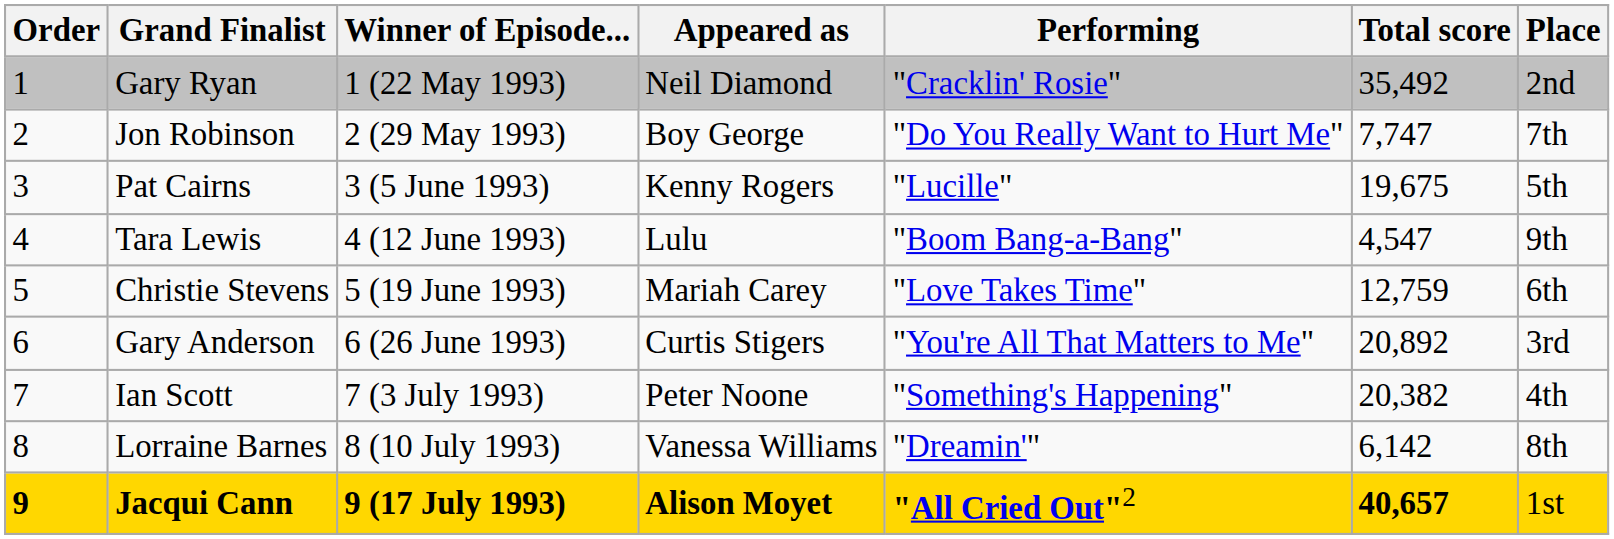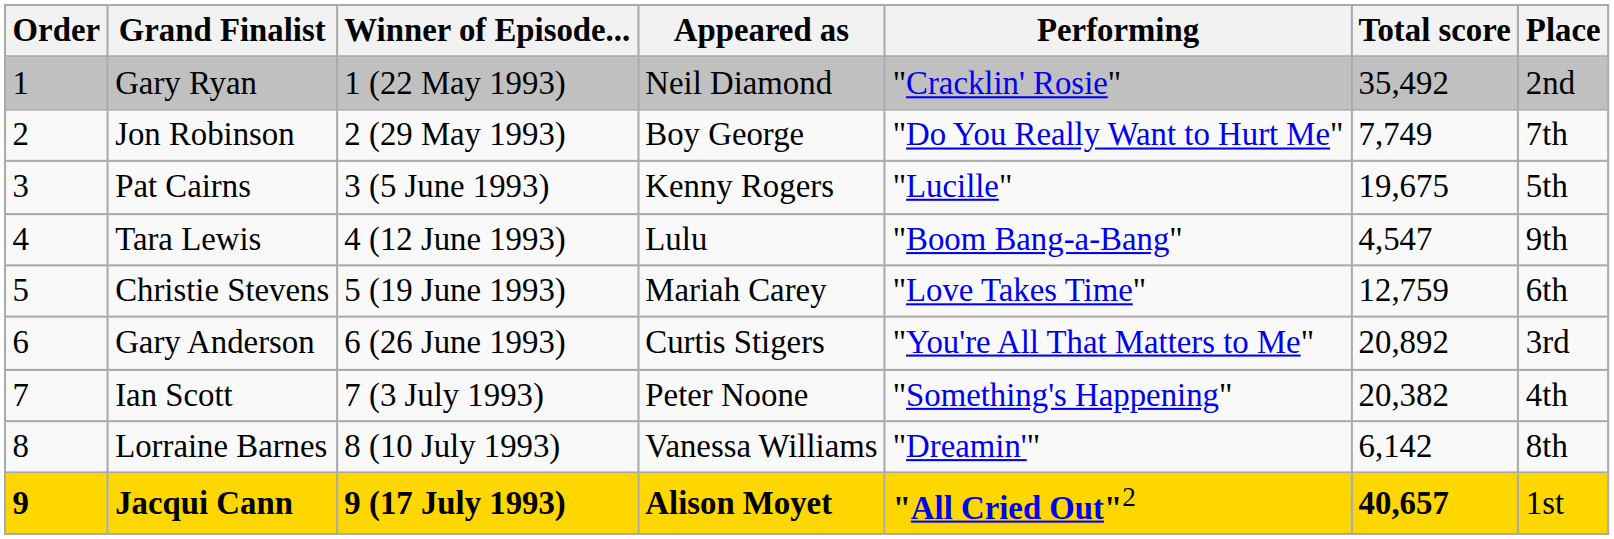 <table class="wikitable sortable">
 <tr>
 <th>Order</th>
 <th>Grand Finalist</th>
 <th>Winner of Episode...</th>
 <th>Appeared as</th>
 <th>Performing</th>
 <th>Total score</th>
 <th>Place</th>
 </tr>
 <tr style="background:silver;">
 <td>1</td>
 <td>Gary Ryan</td>
 <td>1 (22 May 1993)</td>
 <td>Neil Diamond</td>
 <td>"<a href='#'>Cracklin' Rosie</a>"</td>
 <td>35,492</td>
 <td>2nd</td>
 </tr>
 <tr>
 <td>2</td>
 <td>Jon Robinson</td>
 <td>2 (29 May 1993)</td>
 <td>Boy George</td>
 <td>"<a href='#'>Do You Really Want to Hurt Me</a>"</td>
-<td>7,747</td>
+<td>7,749</td>
 <td>7th</td>
 </tr>
 <tr>
 <td>3</td>
 <td>Pat Cairns</td>
 <td>3 (5 June 1993)</td>
 <td>Kenny Rogers</td>
 <td>"<a href='#'>Lucille</a>"</td>
 <td>19,675</td>
 <td>5th</td>
 </tr>
 <tr>
 <td>4</td>
 <td>Tara Lewis</td>
 <td>4 (12 June 1993)</td>
 <td>Lulu</td>
 <td>"<a href='#'>Boom Bang-a-Bang</a>"</td>
 <td>4,547</td>
 <td>9th</td>
 </tr>
 <tr>
 <td>5</td>
 <td>Christie Stevens</td>
 <td>5 (19 June 1993)</td>
 <td>Mariah Carey</td>
 <td>"<a href='#'>Love Takes Time</a>"</td>
 <td>12,759</td>
 <td>6th</td>
 </tr>
 <tr>
 <td>6</td>
 <td>Gary Anderson</td>
 <td>6 (26 June 1993)</td>
 <td>Curtis Stigers</td>
 <td>"<a href='#'>You're All That Matters to Me</a>"</td>
 <td>20,892</td>
 <td>3rd</td>
 </tr>
 <tr>
 <td>7</td>
 <td>Ian Scott</td>
 <td>7 (3 July 1993)</td>
 <td>Peter Noone</td>
 <td>"<a href='#'>Something's Happening</a>"</td>
 <td>20,382</td>
 <td>4th</td>
 </tr>
 <tr>
 <td>8</td>
 <td>Lorraine Barnes</td>
 <td>8 (10 July 1993)</td>
 <td>Vanessa Williams</td>
 <td>"<a href='#'>Dreamin'</a>"</td>
 <td>6,142</td>
 <td>8th</td>
 </tr>
 <tr style="background:gold;">
 <td><strong>9</strong></td>
 <td><strong>Jacqui Cann</strong></td>
 <td><strong>9 (17 July 1993)</strong></td>
 <td><strong>Alison Moyet</strong></td>
 <td><strong>"<a href='#'>All Cried Out</a>"</strong><sup>2</sup></td>
 <td><strong>40,657</strong></td>
 <td>1st</td>
 </tr>
 </table>
